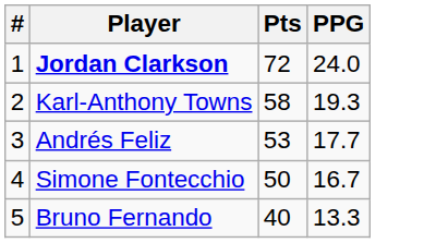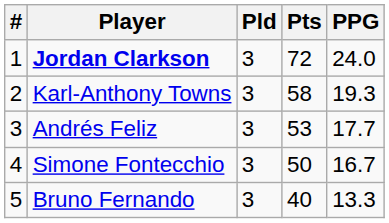 <table class=wikitable width=auto>
 <tr>
 <th>#</th>
 <th>Player</th>
+<th>Pld</th>
 <th>Pts</th>
 <th>PPG</th>
 </tr>
 <tr>
 <td>1</td>
 <td> <strong><a href='#'>Jordan Clarkson</a></strong></td>
+<td>3</td>
 <td>72</td>
 <td>24.0</td>
 </tr>
 <tr>
 <td>2</td>
 <td> <a href='#'>Karl-Anthony Towns</a></td>
+<td>3</td>
 <td>58</td>
 <td>19.3</td>
 </tr>
 <tr>
 <td>3</td>
 <td> <a href='#'>Andrés Feliz</a></td>
+<td>3</td>
 <td>53</td>
 <td>17.7</td>
 </tr>
 <tr>
 <td>4</td>
 <td> <a href='#'>Simone Fontecchio</a></td>
+<td>3</td>
 <td>50</td>
 <td>16.7</td>
 </tr>
 <tr>
 <td>5</td>
 <td> <a href='#'>Bruno Fernando</a></td>
+<td>3</td>
 <td>40</td>
 <td>13.3</td>
 </tr>
 </table>
